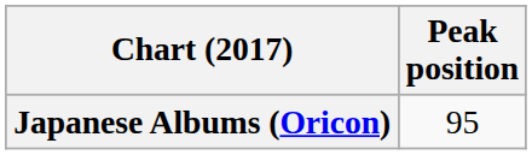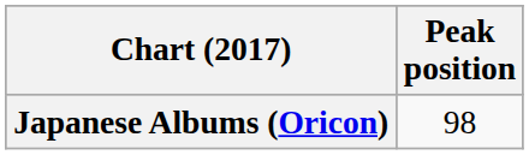 <table class="wikitable sortable plainrowheaders" style="text-align:center">
 <tr>
 <th scope="col">Chart (2017)</th>
 <th scope="col">Peak<br>position</th>
 </tr>
 <tr>
 <th scope="row">Japanese Albums (<a href='#'>Oricon</a>)</th>
-<td style="text-align:center;">95</td>
+<td style="text-align:center;">98</td>
 </tr>
 </table>
